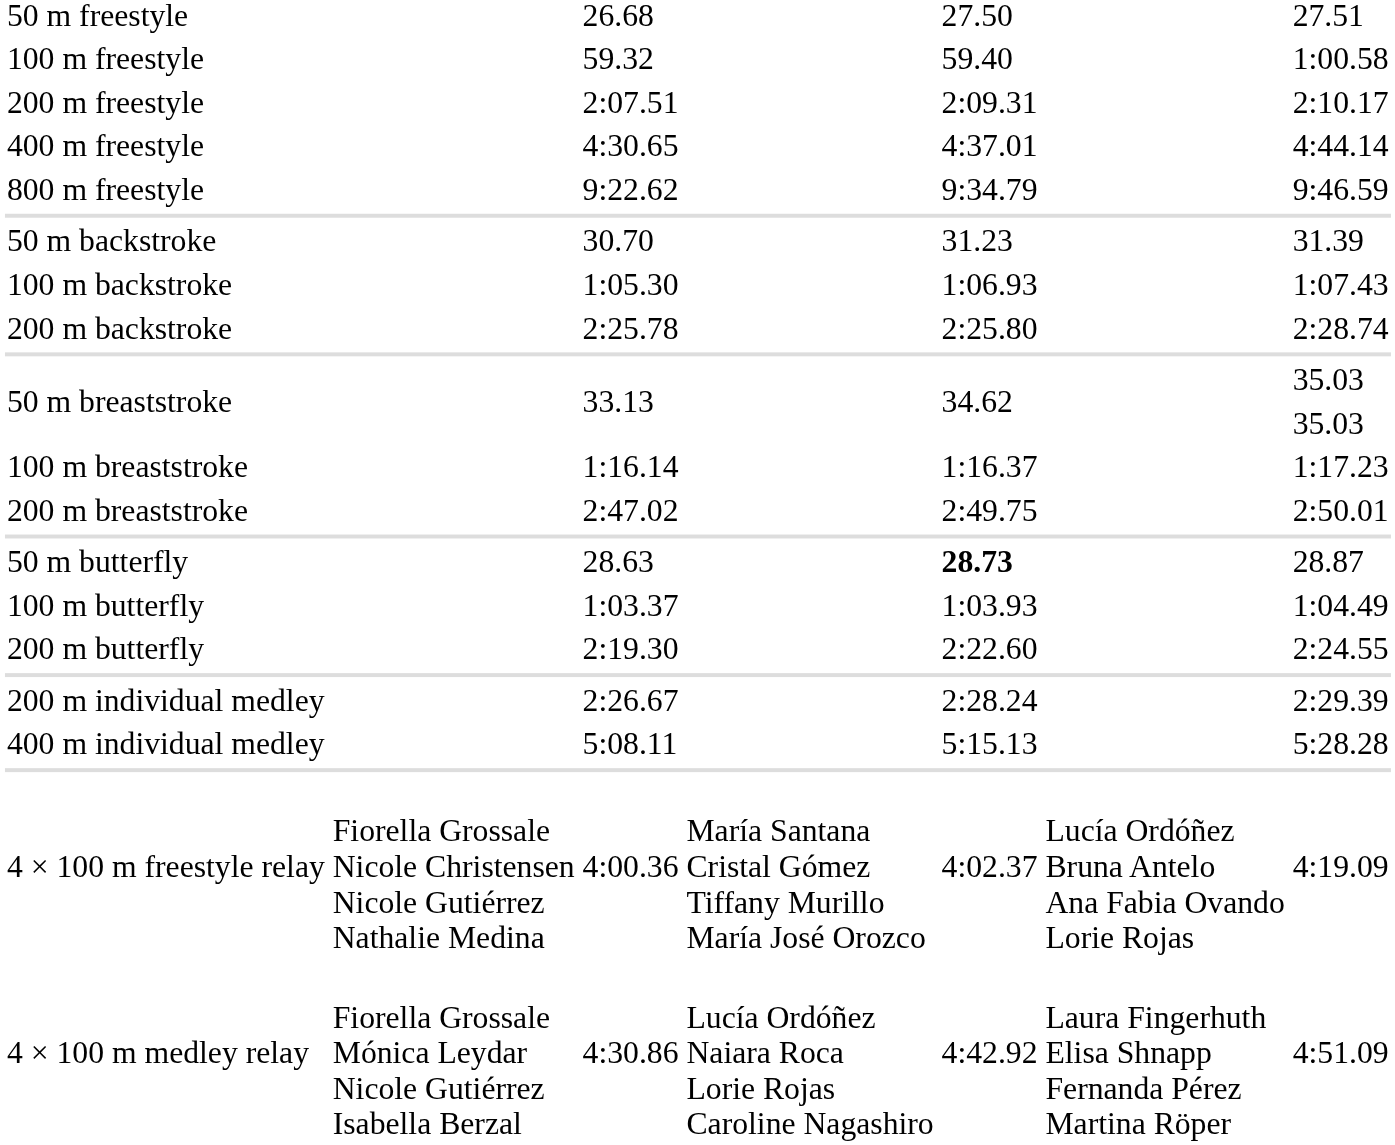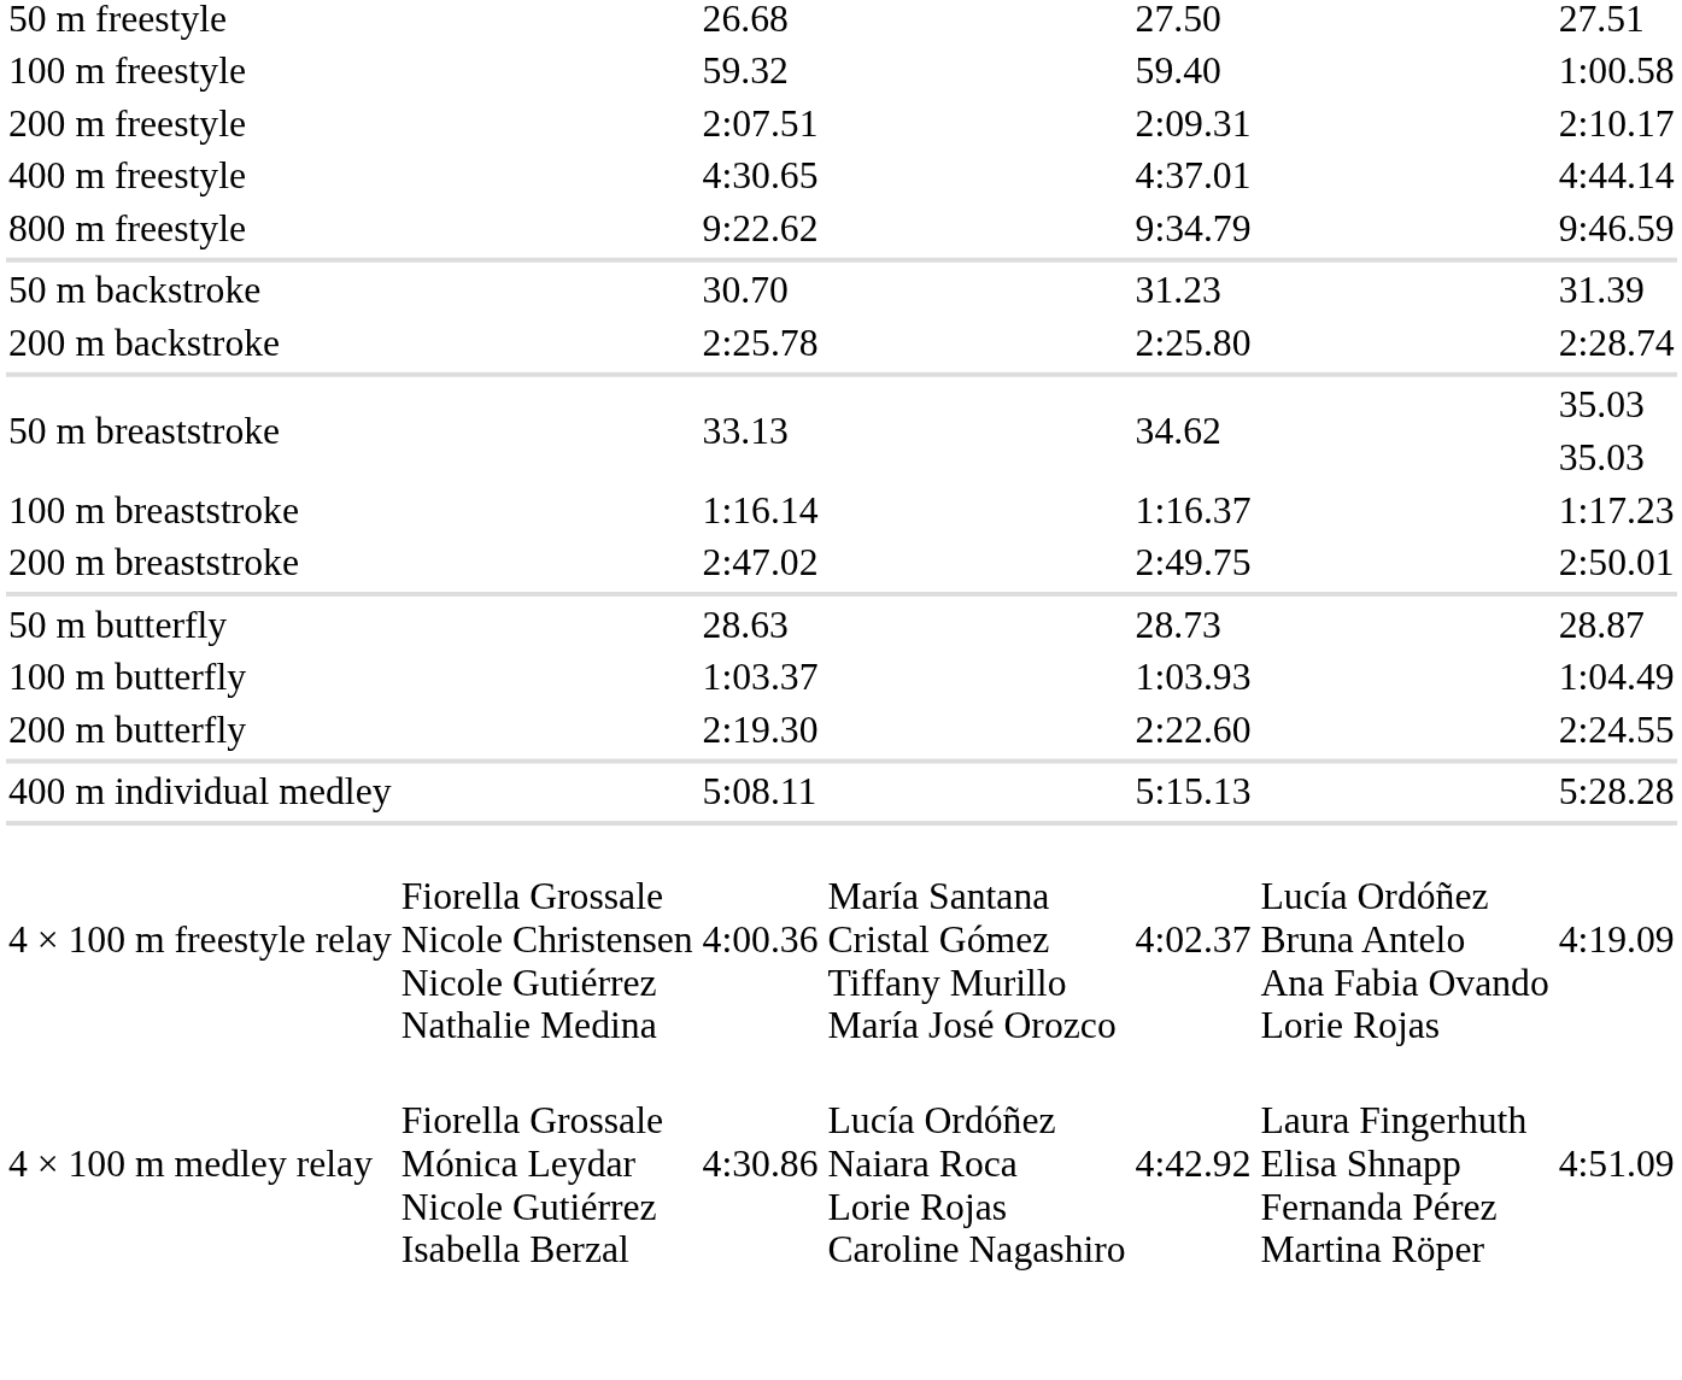 <table>
 <tr>
 <td>50 m freestyle</td>
 <td></td>
 <td>26.68</td>
 <td></td>
 <td>27.50</td>
 <td></td>
 <td>27.51</td>
 </tr>
 <tr>
 <td>100 m freestyle</td>
 <td></td>
 <td>59.32</td>
 <td></td>
 <td>59.40</td>
 <td></td>
 <td>1:00.58</td>
 </tr>
 <tr>
 <td>200 m freestyle</td>
 <td></td>
 <td>2:07.51</td>
 <td></td>
 <td>2:09.31</td>
 <td></td>
 <td>2:10.17</td>
 </tr>
 <tr>
 <td>400 m freestyle</td>
 <td></td>
 <td>4:30.65</td>
 <td></td>
 <td>4:37.01</td>
 <td></td>
 <td>4:44.14</td>
 </tr>
 <tr>
 <td>800 m freestyle</td>
 <td></td>
 <td>9:22.62</td>
 <td></td>
 <td>9:34.79</td>
 <td></td>
 <td>9:46.59</td>
 </tr>
 <tr bgcolor=#DDDDDD>
 <td colspan=7></td>
 </tr>
 <tr>
 <td>50 m backstroke</td>
 <td></td>
 <td>30.70</td>
 <td></td>
 <td>31.23</td>
 <td></td>
 <td>31.39</td>
 </tr>
 <tr>
-<td>100 m backstroke</td>
-<td></td>
-<td>1:05.30</td>
-<td></td>
-<td>1:06.93</td>
-<td></td>
-<td>1:07.43</td>
-</tr>
-<tr>
 <td>200 m backstroke</td>
 <td></td>
 <td>2:25.78</td>
 <td></td>
 <td>2:25.80</td>
 <td></td>
 <td>2:28.74</td>
 </tr>
 <tr bgcolor=#DDDDDD>
 <td colspan=7></td>
 </tr>
 <tr>
 <td rowspan=2>50 m breaststroke</td>
 <td rowspan=2></td>
 <td rowspan=2>33.13</td>
 <td rowspan=2></td>
 <td rowspan=2>34.62</td>
 <td></td>
 <td>35.03</td>
 </tr>
 <tr>
 <td></td>
 <td>35.03</td>
 </tr>
 <tr>
 <td>100 m breaststroke</td>
 <td></td>
 <td>1:16.14</td>
 <td></td>
 <td>1:16.37</td>
 <td></td>
 <td>1:17.23</td>
 </tr>
 <tr>
 <td>200 m breaststroke</td>
 <td></td>
 <td>2:47.02</td>
 <td></td>
 <td>2:49.75</td>
 <td></td>
 <td>2:50.01</td>
 </tr>
 <tr bgcolor=#DDDDDD>
 <td colspan=7></td>
 </tr>
 <tr>
 <td>50 m butterfly</td>
 <td></td>
 <td>28.63</td>
 <td></td>
-<td><strong>28.73</strong></td>
+<td>28.73</td>
 <td></td>
 <td>28.87</td>
 </tr>
 <tr>
 <td>100 m butterfly</td>
 <td></td>
 <td>1:03.37</td>
 <td></td>
 <td>1:03.93</td>
 <td></td>
 <td>1:04.49</td>
 </tr>
 <tr>
 <td>200 m butterfly</td>
 <td></td>
 <td>2:19.30</td>
 <td></td>
 <td>2:22.60</td>
 <td></td>
 <td>2:24.55</td>
 </tr>
 <tr bgcolor=#DDDDDD>
 <td colspan=7></td>
-</tr>
-<tr>
-<td>200 m individual medley</td>
-<td></td>
-<td>2:26.67</td>
-<td></td>
-<td>2:28.24</td>
-<td></td>
-<td>2:29.39</td>
 </tr>
 <tr>
 <td>400 m individual medley</td>
 <td></td>
 <td>5:08.11</td>
 <td></td>
 <td>5:15.13</td>
 <td></td>
 <td>5:28.28</td>
 </tr>
 <tr bgcolor=#DDDDDD>
 <td colspan=7></td>
 </tr>
 <tr>
 <td>4 × 100 m freestyle relay</td>
 <td><br>Fiorella Grossale<br>Nicole Christensen<br>Nicole Gutiérrez<br>Nathalie Medina</td>
 <td>4:00.36</td>
 <td><br>María Santana<br>Cristal Gómez<br>Tiffany Murillo<br>María José Orozco</td>
 <td>4:02.37</td>
 <td><br>Lucía Ordóñez<br>Bruna Antelo<br>Ana Fabia Ovando<br>Lorie Rojas</td>
 <td>4:19.09</td>
 </tr>
 <tr>
 <td>4 × 100 m medley relay</td>
 <td><br>Fiorella Grossale<br>Mónica Leydar<br>Nicole Gutiérrez<br>Isabella Berzal</td>
 <td>4:30.86</td>
 <td><br>Lucía Ordóñez<br>Naiara Roca<br>Lorie Rojas<br>Caroline Nagashiro</td>
 <td>4:42.92</td>
 <td><br>Laura Fingerhuth<br>Elisa Shnapp<br>Fernanda Pérez<br>Martina Röper</td>
 <td>4:51.09</td>
 </tr>
 </table>
